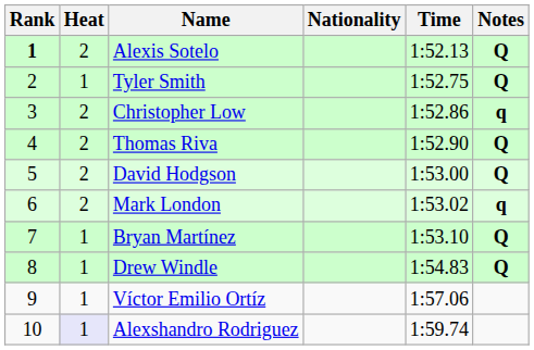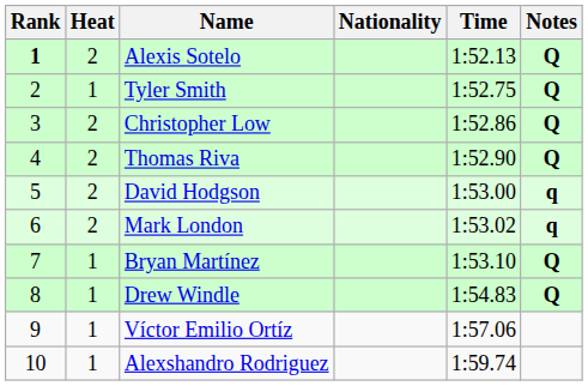 <table class="wikitable sortable" style="text-align:center">
 <tr>
 <th>Rank</th>
 <th>Heat</th>
 <th>Name</th>
 <th>Nationality</th>
 <th>Time</th>
 <th>Notes</th>
 </tr>
 <tr bgcolor=ccffcc>
 <td><strong>1</strong></td>
 <td>2</td>
 <td align=left><a href='#'>Alexis Sotelo</a></td>
 <td align=left></td>
 <td>1:52.13</td>
 <td><strong>Q</strong></td>
 </tr>
 <tr bgcolor=ccffcc>
 <td>2</td>
 <td>1</td>
 <td align=left><a href='#'>Tyler Smith</a></td>
 <td align=left></td>
 <td>1:52.75</td>
 <td><strong>Q</strong></td>
 </tr>
 <tr bgcolor=ccffcc>
 <td>3</td>
 <td>2</td>
 <td align=left><a href='#'>Christopher Low</a></td>
 <td align=left></td>
 <td>1:52.86</td>
-<td><strong>q</strong></td>
+<td><strong>Q</strong></td>
 </tr>
 <tr bgcolor=ccffcc>
 <td>4</td>
 <td>2</td>
 <td align=left><a href='#'>Thomas Riva</a></td>
 <td align=left></td>
 <td>1:52.90</td>
 <td><strong>Q</strong></td>
 </tr>
 <tr bgcolor=ddffdd>
 <td>5</td>
 <td>2</td>
 <td align=left><a href='#'>David Hodgson</a></td>
 <td align=left></td>
 <td>1:53.00</td>
-<td><strong>Q</strong></td>
+<td><strong>q</strong></td>
 </tr>
 <tr bgcolor=ddffdd>
 <td>6</td>
 <td>2</td>
 <td align=left><a href='#'>Mark London</a></td>
 <td align=left></td>
 <td>1:53.02</td>
 <td><strong>q</strong></td>
 </tr>
 <tr bgcolor=ccffcc>
 <td>7</td>
 <td>1</td>
 <td align=left><a href='#'>Bryan Martínez</a></td>
 <td align=left></td>
 <td>1:53.10</td>
 <td><strong>Q</strong></td>
 </tr>
 <tr bgcolor=ccffcc>
 <td>8</td>
 <td>1</td>
 <td align=left><a href='#'>Drew Windle</a></td>
 <td align=left></td>
 <td>1:54.83</td>
 <td><strong>Q</strong></td>
 </tr>
 <tr>
 <td>9</td>
 <td>1</td>
 <td align=left><a href='#'>Víctor Emilio Ortíz</a></td>
 <td align=left></td>
 <td>1:57.06</td>
 <td></td>
 </tr>
 <tr>
 <td>10</td>
-<td style="background: lavender;">1</td>
+<td>1</td>
 <td align=left><a href='#'>Alexshandro Rodriguez</a></td>
 <td align=left></td>
 <td>1:59.74</td>
 <td></td>
 </tr>
 </table>
